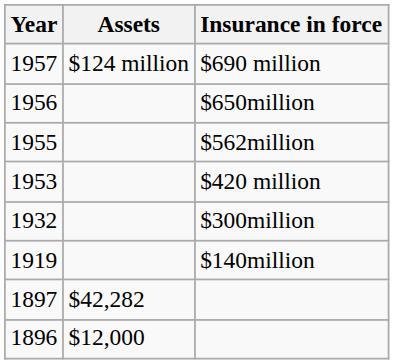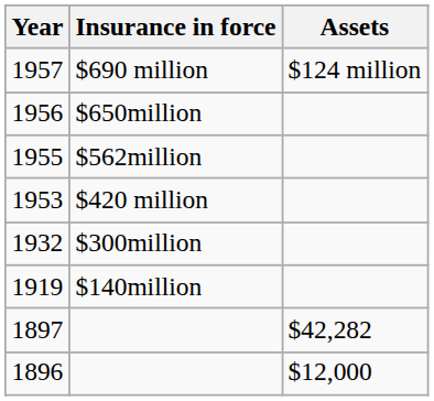 <table class="wikitable floatright" style="font-size:smaller">
 <tr>
 <th>Year</th>
+<th>Insurance in force</th>
 <th>Assets</th>
-<th>Insurance in force</th>
 </tr>
 <tr>
 <td>1957</td>
+<td>$690 million</td>
 <td>$124 million</td>
-<td>$690 million</td>
 </tr>
 <tr>
 <td>1956</td>
+<td>$650million</td>
 <td></td>
-<td>$650million</td>
 </tr>
 <tr>
 <td>1955</td>
+<td>$562million</td>
 <td></td>
-<td>$562million</td>
 </tr>
 <tr>
 <td>1953</td>
+<td>$420 million</td>
 <td></td>
-<td>$420 million</td>
 </tr>
 <tr>
 <td>1932</td>
+<td>$300million</td>
 <td></td>
-<td>$300million</td>
 </tr>
 <tr>
 <td>1919</td>
+<td>$140million</td>
 <td></td>
-<td>$140million</td>
 </tr>
 <tr>
 <td>1897</td>
+<td></td>
 <td>$42,282</td>
-<td></td>
 </tr>
 <tr>
 <td>1896</td>
+<td></td>
 <td>$12,000</td>
-<td></td>
 </tr>
 </table>
